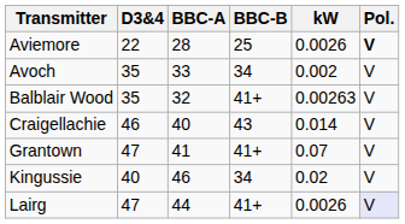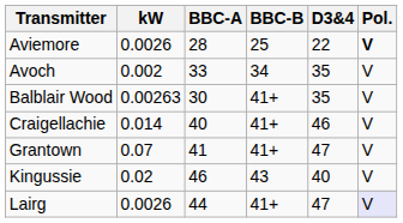 <table class="wikitable sortable">
 <tr>
 <th>Transmitter</th>
-<th>D3&4</th>
+<th>kW</th>
 <th>BBC-A</th>
 <th>BBC-B</th>
-<th>kW</th>
+<th>D3&4</th>
 <th><abbr>Pol.</abbr></th>
 </tr>
 <tr>
 <td>Aviemore</td>
-<td>22</td>
+<td>0.0026</td>
 <td>28</td>
 <td>25</td>
-<td>0.0026</td>
+<td>22</td>
 <td><strong>V</strong></td>
 </tr>
 <tr>
 <td>Avoch</td>
-<td>35</td>
+<td>0.002</td>
 <td>33</td>
 <td>34</td>
-<td>0.002</td>
+<td>35</td>
 <td>V</td>
 </tr>
 <tr>
 <td>Balblair Wood</td>
+<td>0.00263</td>
+<td>30</td>
+<td>41+</td>
 <td>35</td>
-<td>32</td>
-<td>41+</td>
-<td>0.00263</td>
 <td>V</td>
 </tr>
 <tr>
 <td>Craigellachie</td>
+<td>0.014</td>
+<td>40</td>
+<td>41+</td>
 <td>46</td>
-<td>40</td>
-<td>43</td>
-<td>0.014</td>
 <td>V</td>
 </tr>
 <tr>
 <td>Grantown</td>
-<td>47</td>
+<td>0.07</td>
 <td>41</td>
 <td>41+</td>
-<td>0.07</td>
+<td>47</td>
 <td>V</td>
 </tr>
 <tr>
 <td>Kingussie</td>
+<td>0.02</td>
+<td>46</td>
+<td>43</td>
 <td>40</td>
-<td>46</td>
-<td>34</td>
-<td>0.02</td>
 <td>V</td>
 </tr>
 <tr>
 <td>Lairg</td>
-<td>47</td>
+<td>0.0026</td>
 <td>44</td>
 <td>41+</td>
-<td>0.0026</td>
+<td>47</td>
 <td style="background: lavender;">V</td>
 </tr>
 </table>
